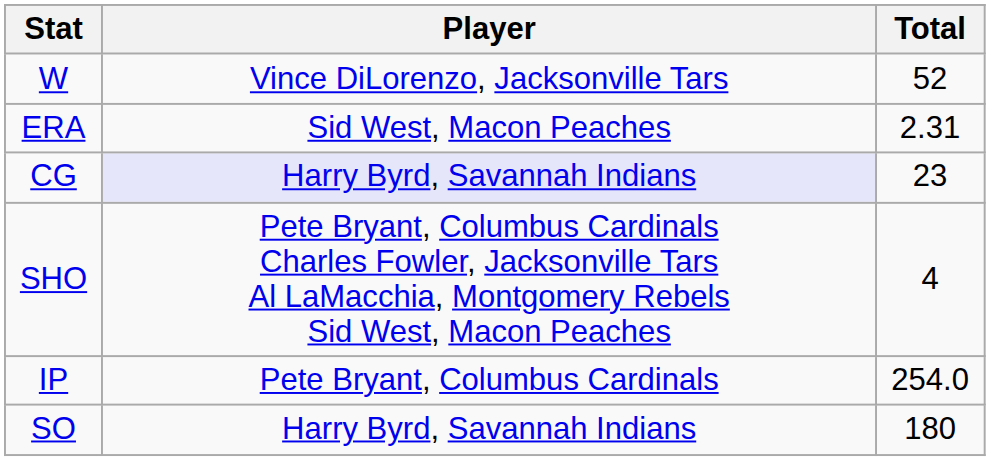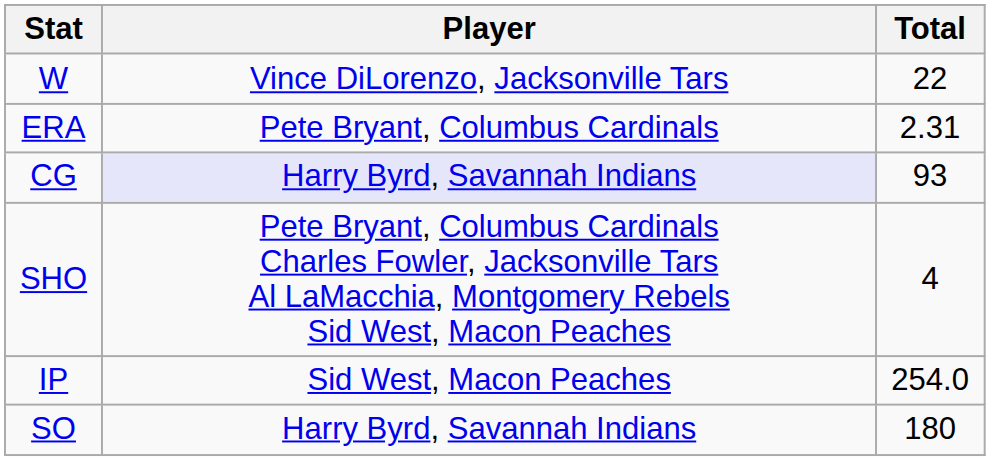 <table class="wikitable" width="40%" style="text-align:center;">
 <tr>
 <th width="5%">Stat</th>
 <th width="60%">Player</th>
 <th width="5%">Total</th>
 </tr>
 <tr>
 <td><a href='#'>W</a></td>
 <td><a href='#'>Vince DiLorenzo</a>, <a href='#'>Jacksonville Tars</a></td>
-<td>52</td>
+<td>22</td>
 </tr>
 <tr>
 <td><a href='#'>ERA</a></td>
-<td><a href='#'>Sid West</a>, <a href='#'>Macon Peaches</a></td>
+<td><a href='#'>Pete Bryant</a>, <a href='#'>Columbus Cardinals</a></td>
 <td>2.31</td>
 </tr>
 <tr>
 <td><a href='#'>CG</a></td>
 <td style="background: lavender;"><a href='#'>Harry Byrd</a>, <a href='#'>Savannah Indians</a></td>
-<td>23</td>
+<td>93</td>
 </tr>
 <tr>
 <td><a href='#'>SHO</a></td>
 <td><a href='#'>Pete Bryant</a>, <a href='#'>Columbus Cardinals</a> <br> <a href='#'>Charles Fowler</a>, <a href='#'>Jacksonville Tars</a> <br> <a href='#'>Al LaMacchia</a>, <a href='#'>Montgomery Rebels</a> <br> <a href='#'>Sid West</a>, <a href='#'>Macon Peaches</a></td>
 <td>4</td>
 </tr>
 <tr>
 <td><a href='#'>IP</a></td>
-<td><a href='#'>Pete Bryant</a>, <a href='#'>Columbus Cardinals</a></td>
+<td><a href='#'>Sid West</a>, <a href='#'>Macon Peaches</a></td>
 <td>254.0</td>
 </tr>
 <tr>
 <td><a href='#'>SO</a></td>
 <td><a href='#'>Harry Byrd</a>, <a href='#'>Savannah Indians</a></td>
 <td>180</td>
 </tr>
 </table>
